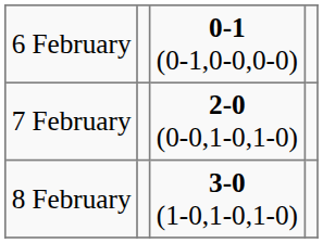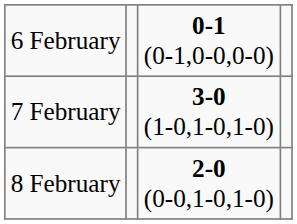 <table bgcolor="#f9f9f9" cellpadding="3" cellspacing="0" border="1" style="font-size: 95%; border: gray solid 1px; border-collapse: collapse; background: #f9f9f9;">
 <tr>
 <td>6 February</td>
 <td></td>
 <td align="center"><strong>0-1</strong><br>(0-1,0-0,0-0)</td>
 <td></td>
 </tr>
 <tr>
 <td>7 February</td>
 <td></td>
-<td align="center"><strong>2-0</strong><br>(0-0,1-0,1-0)</td>
+<td align="center"><strong>3-0</strong><br>(1-0,1-0,1-0)</td>
 <td></td>
 </tr>
 <tr>
 <td>8 February</td>
 <td></td>
-<td align="center"><strong>3-0</strong><br>(1-0,1-0,1-0)</td>
+<td align="center"><strong>2-0</strong><br>(0-0,1-0,1-0)</td>
 <td></td>
 </tr>
 </table>
